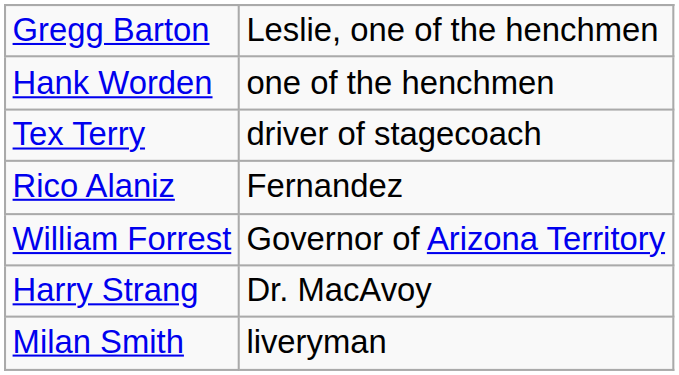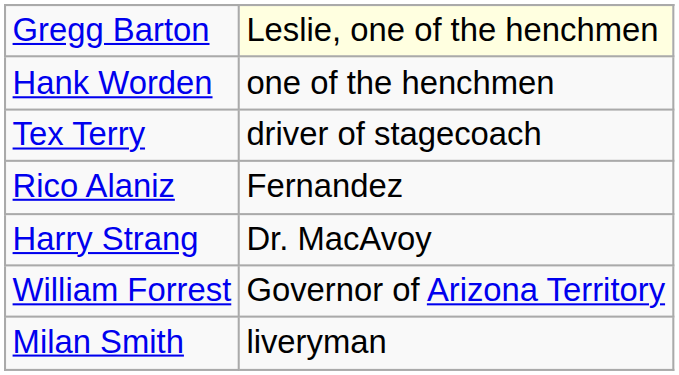 <table class=wikitable>
 <tr>
 </tr>
 <tr>
 <td><a href='#'>Gregg Barton</a></td>
-<td>Leslie, one of the henchmen</td>
+<td style="background: lightyellow;">Leslie, one of the henchmen</td>
 </tr>
 <tr>
 <td><a href='#'>Hank Worden</a></td>
 <td>one of the henchmen</td>
 </tr>
 <tr>
 <td><a href='#'>Tex Terry</a></td>
 <td>driver of stagecoach</td>
 </tr>
 <tr>
 <td><a href='#'>Rico Alaniz</a></td>
 <td>Fernandez</td>
 </tr>
 <tr>
+<td><a href='#'>Harry Strang</a></td>
+<td>Dr. MacAvoy</td>
+</tr>
+<tr>
 <td><a href='#'>William Forrest</a></td>
 <td>Governor of <a href='#'>Arizona Territory</a></td>
-</tr>
-<tr>
-<td><a href='#'>Harry Strang</a></td>
-<td>Dr. MacAvoy</td>
 </tr>
 <tr>
 <td><a href='#'>Milan Smith</a></td>
 <td>liveryman</td>
 </tr>
 </table>
